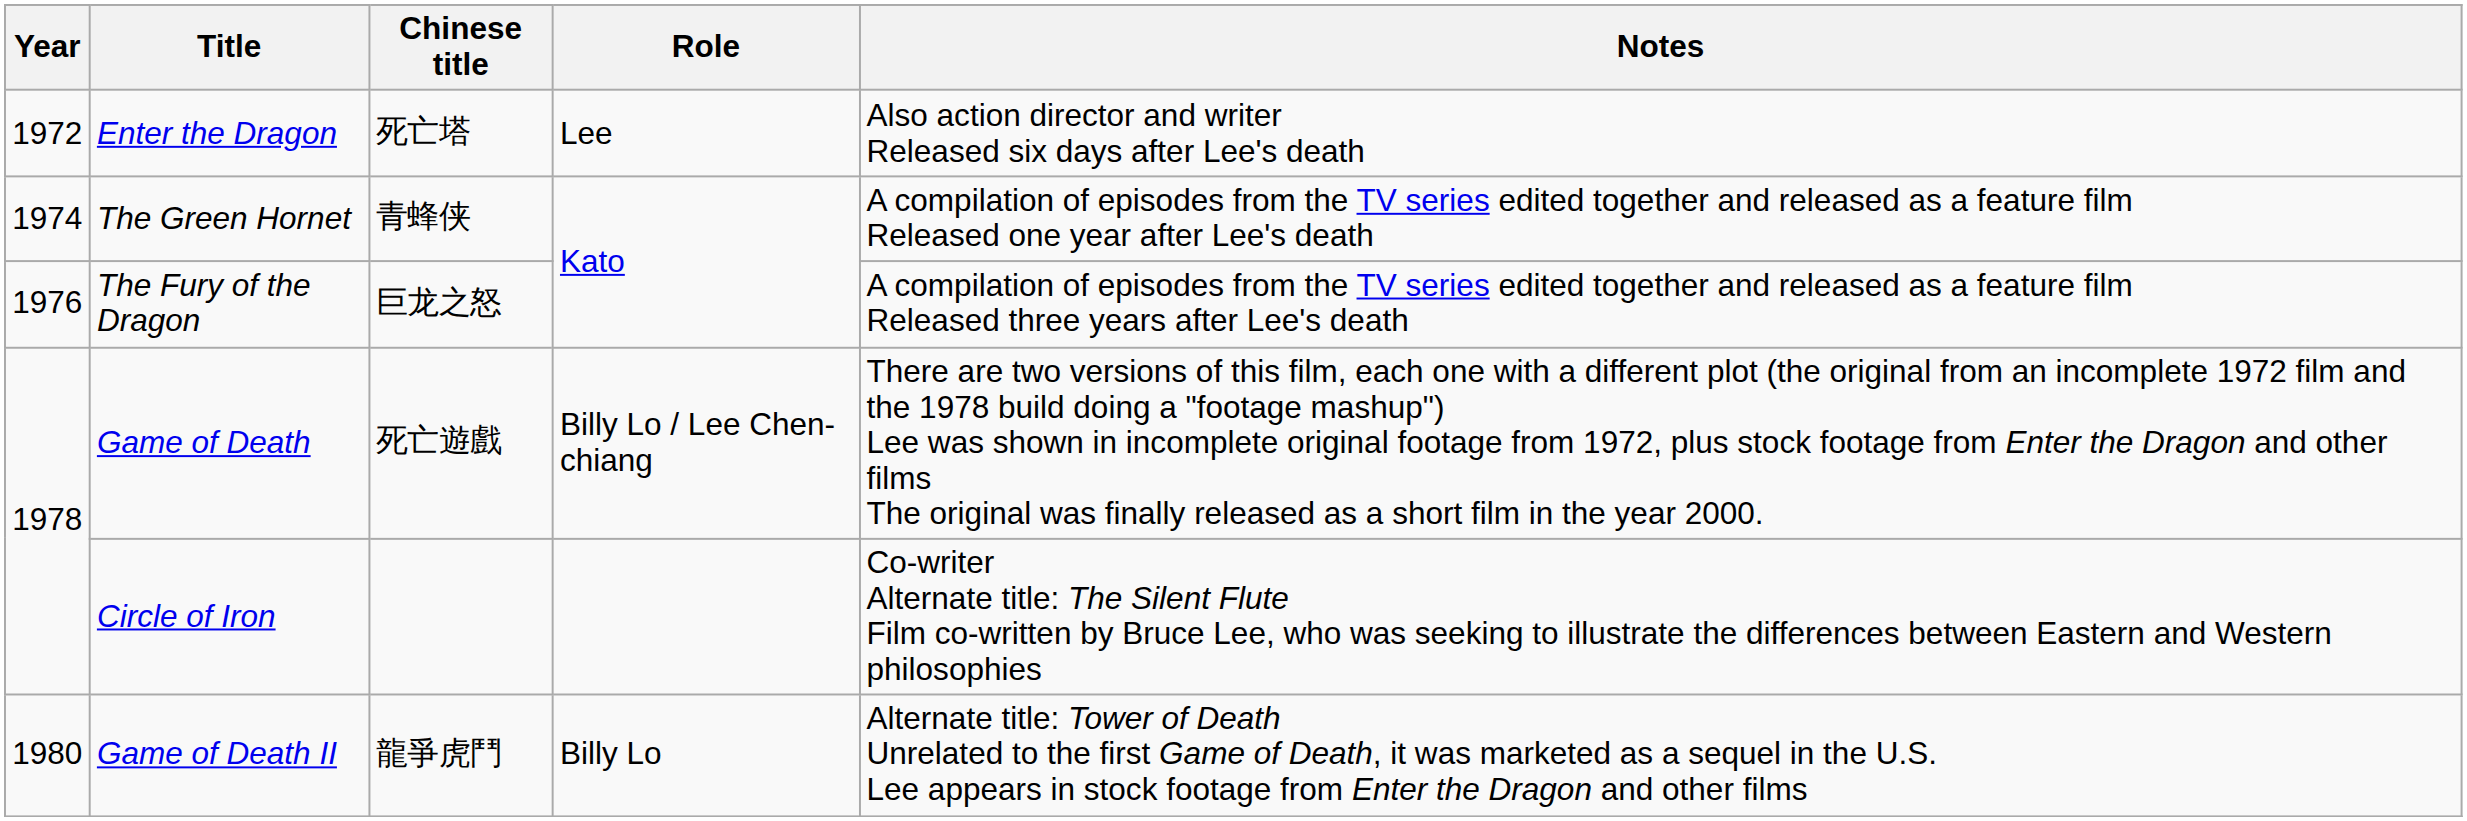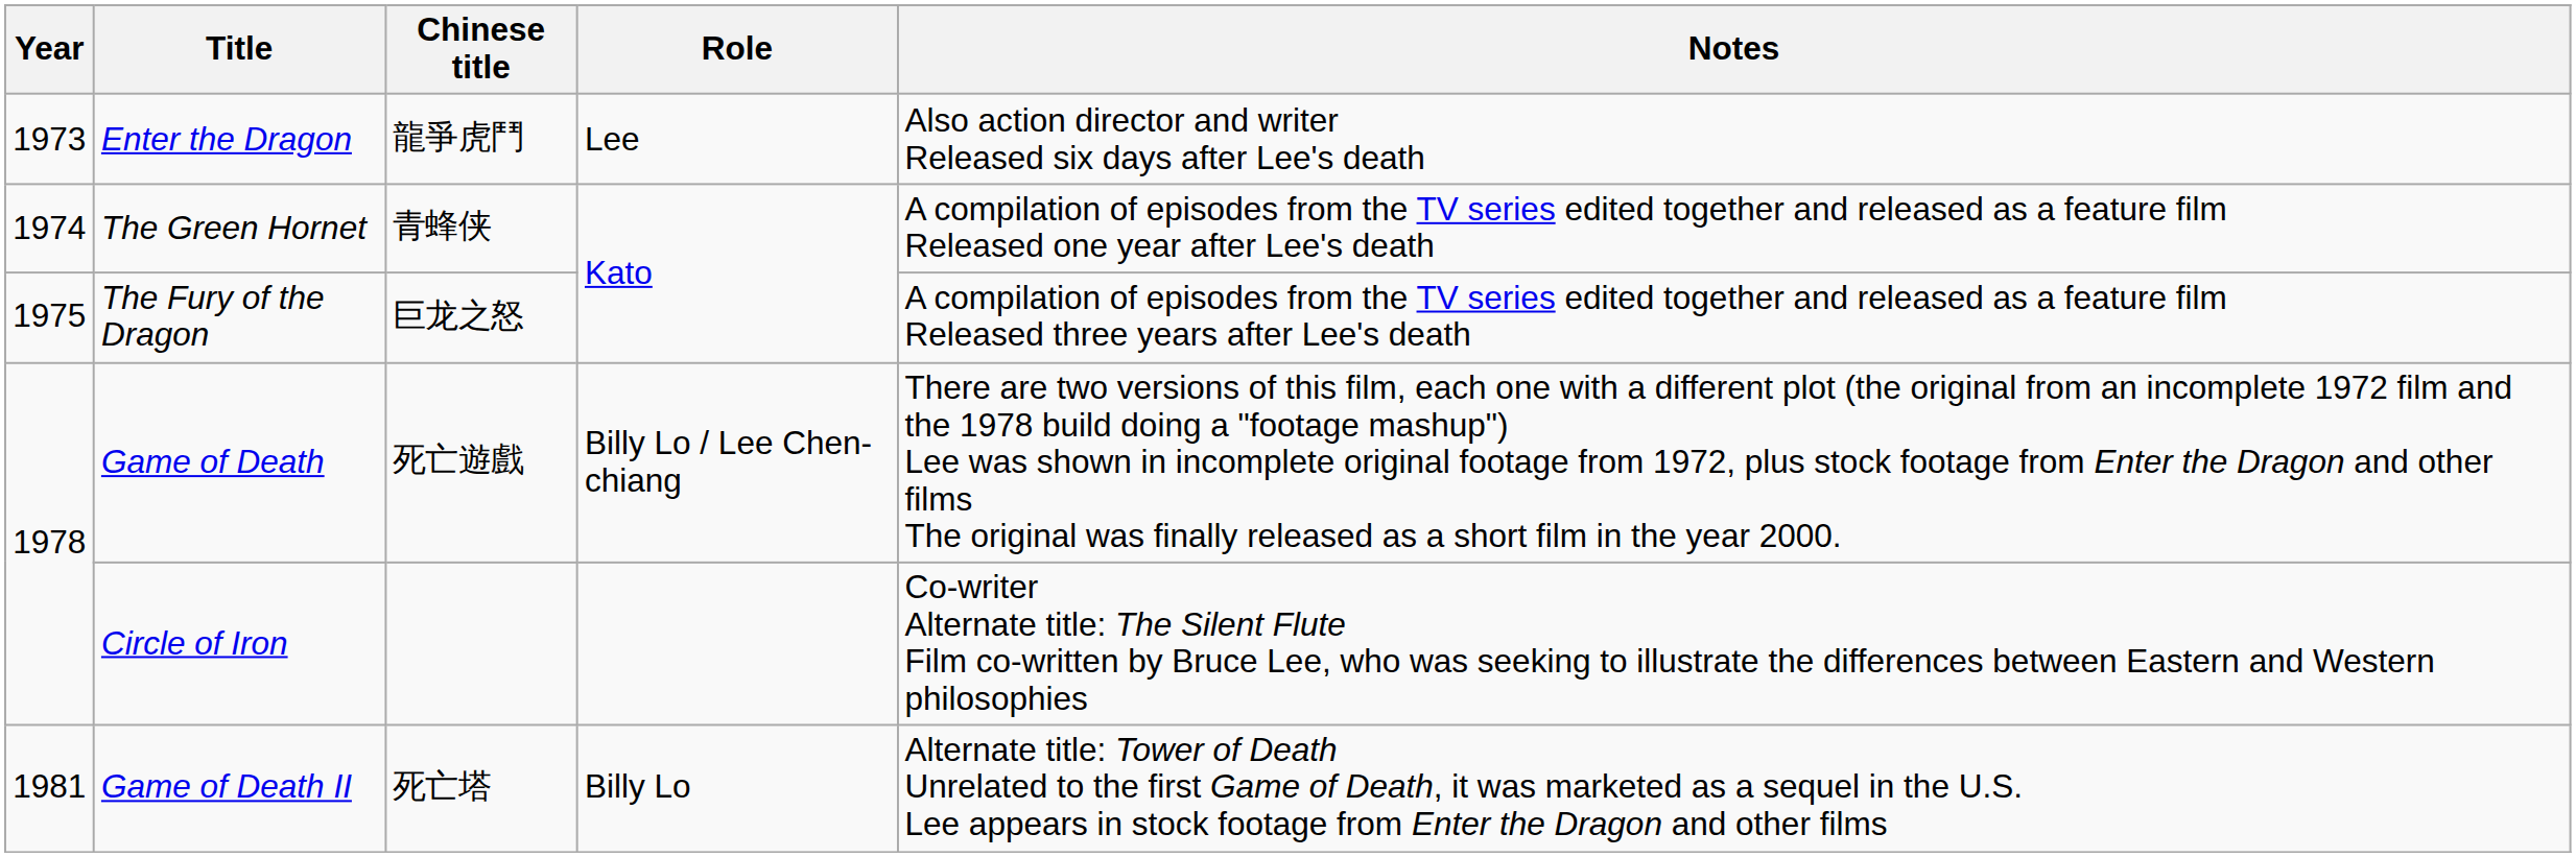 <table class="wikitable">
 <tr>
 <th>Year</th>
 <th>Title</th>
 <th>Chinese title</th>
 <th>Role</th>
 <th>Notes</th>
 </tr>
 <tr>
-<td>1972</td>
+<td>1973</td>
 <td><em><a href='#'>Enter the Dragon</a></em></td>
-<td>死亡塔</td>
+<td>龍爭虎鬥</td>
 <td>Lee</td>
 <td>Also action director and writer<br>Released six days after Lee's death</td>
 </tr>
 <tr>
 <td>1974</td>
 <td><em>The Green Hornet</em></td>
 <td>青蜂侠</td>
 <td rowspan="2"><a href='#'>Kato</a></td>
 <td>A compilation of episodes from the <a href='#'>TV series</a> edited together and released as a feature film<br>Released one year after Lee's death</td>
 </tr>
 <tr>
-<td>1976</td>
+<td>1975</td>
 <td><em>The Fury of the Dragon</em></td>
 <td>巨龙之怒</td>
 <td>A compilation of episodes from the <a href='#'>TV series</a> edited together and released as a feature film<br>Released three years after Lee's death</td>
 </tr>
 <tr>
 <td rowspan="2">1978</td>
 <td><em><a href='#'>Game of Death</a></em></td>
 <td>死亡遊戲</td>
 <td>Billy Lo / Lee Chen-chiang</td>
 <td>There are two versions of this film, each one with a different plot (the original from an incomplete 1972 film and the 1978 build doing a "footage mashup")<br>Lee was shown in incomplete original footage from 1972, plus stock footage from <em>Enter the Dragon</em> and other films<br>The original was finally released as a short film in the year 2000.</td>
 </tr>
 <tr>
 <td><em><a href='#'>Circle of Iron</a></em></td>
 <td></td>
 <td></td>
 <td>Co-writer<br> Alternate title: <em>The Silent Flute</em><br>Film co-written by Bruce Lee, who was seeking to illustrate the differences between Eastern and Western philosophies</td>
 </tr>
 <tr>
-<td>1980</td>
+<td>1981</td>
 <td><em><a href='#'>Game of Death II</a></em></td>
-<td>龍爭虎鬥</td>
+<td>死亡塔</td>
 <td>Billy Lo</td>
 <td>Alternate title: <em>Tower of Death</em><br>Unrelated to the first <em>Game of Death</em>, it was marketed as a sequel in the U.S.<br>Lee appears in stock footage from <em>Enter the Dragon</em> and other films</td>
 </tr>
 <tr>
 </tr>
 </table>
